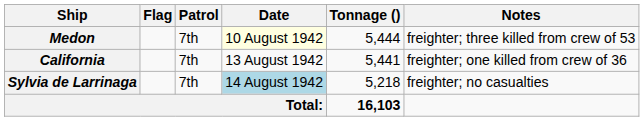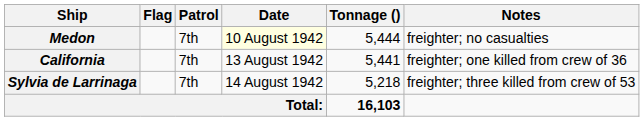 <table class="wikitable plainrowheaders">
 <tr>
 <th scope="col">Ship</th>
 <th scope="col">Flag</th>
 <th scope="col">Patrol</th>
 <th scope="col">Date</th>
 <th scope="col">Tonnage ()</th>
 <th scope="col">Notes</th>
 </tr>
 <tr>
 <th scope="row"><em>Medon</em></th>
 <td></td>
 <td>7th</td>
 <td style="background: lightyellow;">10 August 1942</td>
 <td style="text-align: right;">5,444</td>
-<td>freighter; three killed from crew of 53</td>
+<td>freighter; no casualties</td>
 </tr>
 <tr>
 <th scope="row"><em>California</em></th>
 <td></td>
 <td>7th</td>
 <td>13 August 1942</td>
 <td style="text-align: right;">5,441</td>
 <td>freighter; one killed from crew of 36</td>
 </tr>
 <tr>
 <th scope="row"><em>Sylvia de Larrinaga</em></th>
 <td></td>
 <td>7th</td>
-<td style="background: lightblue;">14 August 1942</td>
+<td>14 August 1942</td>
 <td style="text-align: right;">5,218</td>
-<td>freighter; no casualties</td>
+<td>freighter; three killed from crew of 53</td>
 </tr>
 <tr style="font-weight: bold;">
 <th scope="row" colspan=4 style="text-align: right; font-weight: bold;">Total:</th>
 <td style="text-align: right;">16,103</td>
 <td></td>
 </tr>
 </table>
